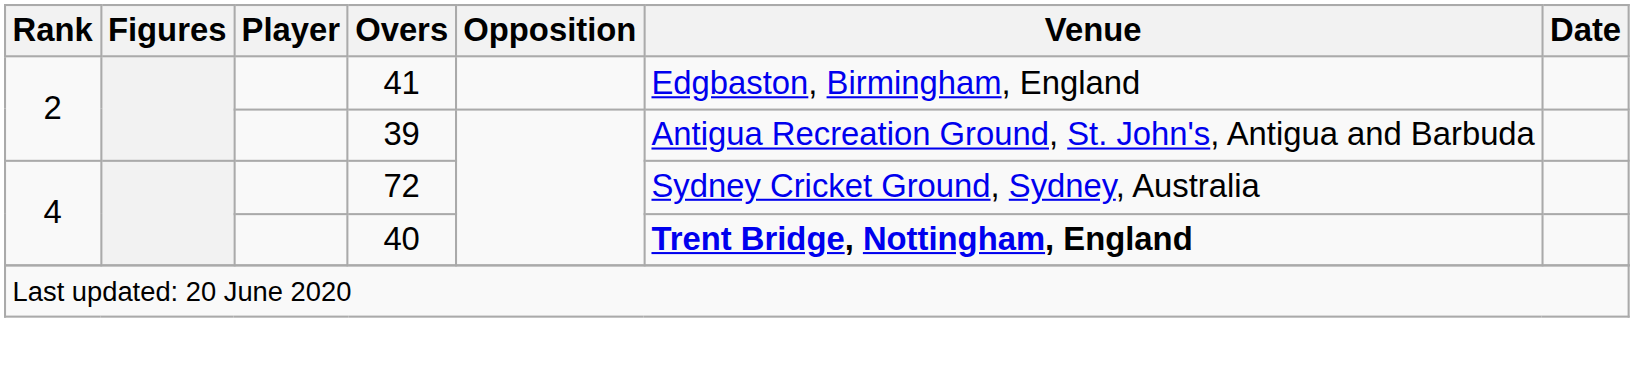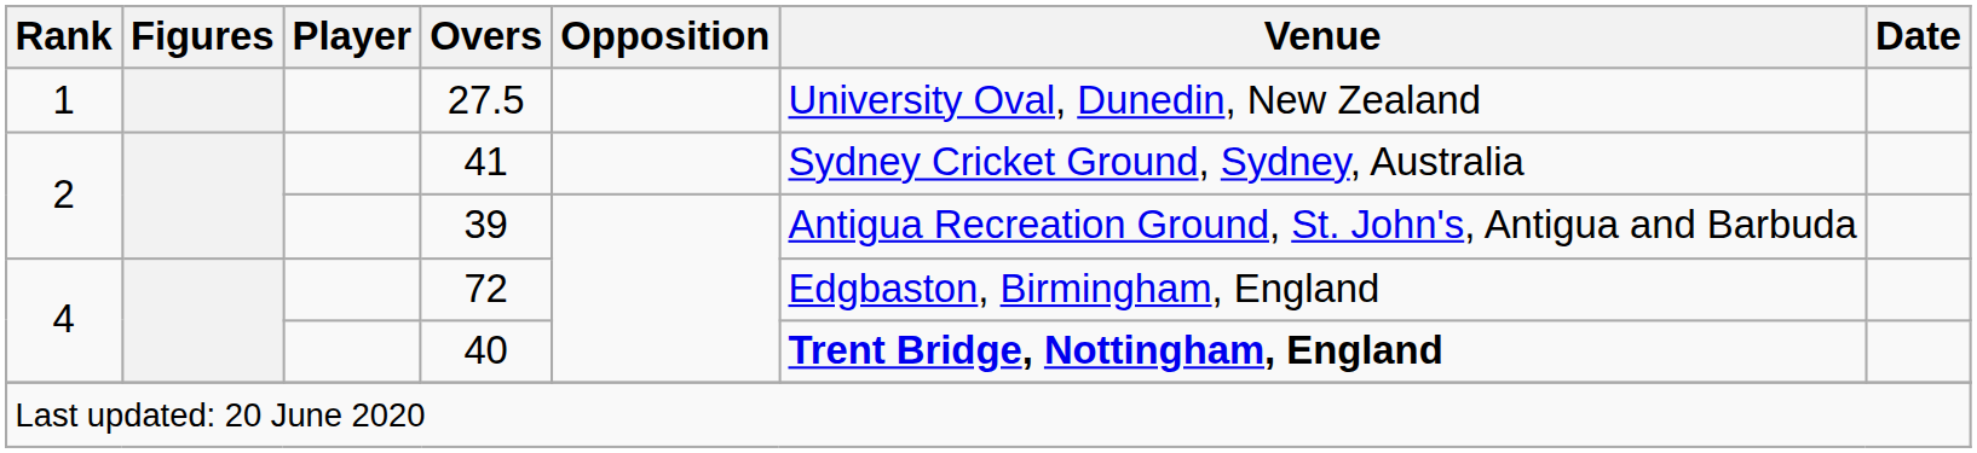 <table class="wikitable plainrowheaders sortable">
 <tr>
 <th scope=col>Rank</th>
 <th scope=col>Figures</th>
 <th scope=col>Player</th>
 <th scope=col>Overs</th>
 <th scope=col>Opposition</th>
 <th scope=col>Venue</th>
 <th scope=col>Date</th>
 </tr>
 <tr>
+<td align=center>1</td>
+<th scope=row style=text-align:center;></th>
+<td></td>
+<td align=center>27.5</td>
+<td></td>
+<td><a href='#'>University Oval</a>, <a href='#'>Dunedin</a>, New Zealand</td>
+<td></td>
+</tr>
+<tr>
 <td align=center rowspan=2>2</td>
 <th scope=row style=text-align:center; rowspan=2></th>
 <td></td>
 <td align=center>41</td>
 <td></td>
-<td><a href='#'>Edgbaston</a>, <a href='#'>Birmingham</a>, England</td>
+<td><a href='#'>Sydney Cricket Ground</a>, <a href='#'>Sydney</a>, Australia</td>
 <td></td>
 </tr>
 <tr>
 <td></td>
 <td align=center>39</td>
 <td rowspan=3></td>
 <td><a href='#'>Antigua Recreation Ground</a>, <a href='#'>St. John's</a>, Antigua and Barbuda</td>
 <td></td>
 </tr>
 <tr>
 <td align=center rowspan=2>4</td>
 <th scope=row style=text-align:center; rowspan=2></th>
 <td></td>
 <td align=center>72</td>
-<td><a href='#'>Sydney Cricket Ground</a>, <a href='#'>Sydney</a>, Australia</td>
+<td><a href='#'>Edgbaston</a>, <a href='#'>Birmingham</a>, England</td>
 <td></td>
 </tr>
 <tr>
 <td></td>
 <td align=center>40</td>
 <td><strong><a href='#'>Trent Bridge</a>, <a href='#'>Nottingham</a>, England</strong></td>
 <td></td>
 </tr>
 <tr>
 </tr>
 <tr class=sortbottom>
 <td colspan=7><small>Last updated: 20 June 2020</small></td>
 </tr>
 </table>
